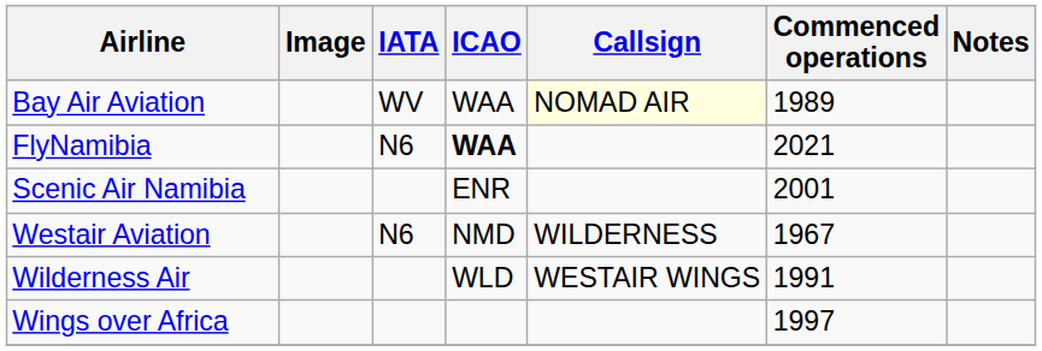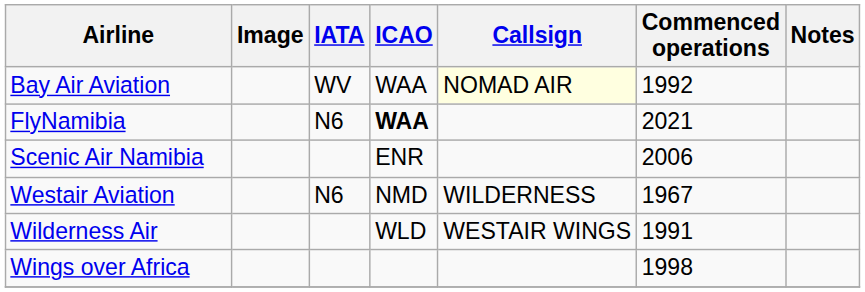 <table class="wikitable sortable" style="border-collapse:collapse; margin:auto;" border="1" cellpadding="3">
 <tr valign="middle">
 <th style="width:150px;">Airline</th>
 <th>Image</th>
 <th><a href='#'>IATA</a></th>
 <th><a href='#'>ICAO</a></th>
 <th><a href='#'>Callsign</a></th>
 <th>Commenced<br>operations</th>
 <th>Notes</th>
 </tr>
 <tr>
 <td><a href='#'>Bay Air Aviation</a></td>
 <td></td>
 <td>WV</td>
 <td>WAA</td>
 <td style="background: lightyellow;">NOMAD AIR</td>
-<td>1989</td>
+<td>1992</td>
 <td></td>
 </tr>
 <tr>
 <td><a href='#'>FlyNamibia</a></td>
 <td></td>
 <td>N6</td>
 <td><strong>WAA</strong></td>
 <td></td>
 <td>2021</td>
 <td></td>
 </tr>
 <tr>
 <td><a href='#'>Scenic Air Namibia</a></td>
 <td></td>
 <td></td>
 <td>ENR</td>
 <td></td>
-<td>2001</td>
+<td>2006</td>
 <td></td>
 </tr>
 <tr>
 <td><a href='#'>Westair Aviation</a></td>
 <td></td>
 <td>N6</td>
 <td>NMD</td>
 <td>WILDERNESS</td>
 <td>1967</td>
 <td></td>
 </tr>
 <tr>
 <td><a href='#'>Wilderness Air</a></td>
 <td></td>
 <td></td>
 <td>WLD</td>
 <td>WESTAIR WINGS</td>
 <td>1991</td>
 <td></td>
 </tr>
 <tr>
 <td><a href='#'>Wings over Africa</a></td>
 <td></td>
 <td></td>
 <td></td>
 <td></td>
-<td>1997</td>
+<td>1998</td>
 <td></td>
 </tr>
 <tr>
 </tr>
 </table>
